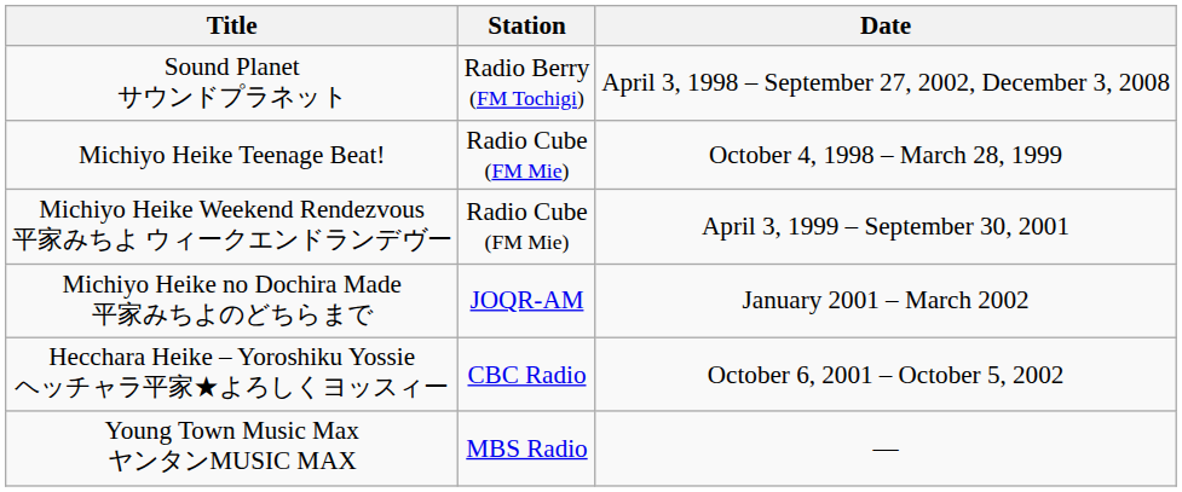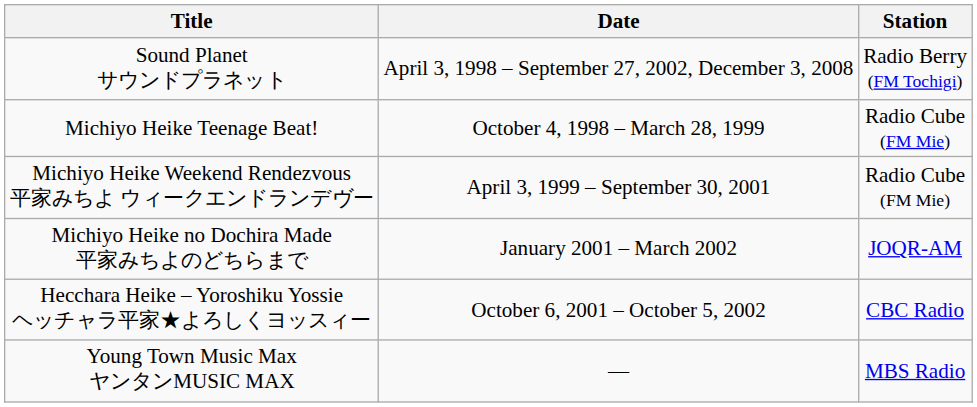 <table class="wikitable" style="text-align:center">
 <tr>
 <th>Title</th>
+<th>Date</th>
 <th>Station</th>
-<th>Date</th>
 </tr>
 <tr>
 <td>Sound Planet<br>サウンドプラネット</td>
+<td>April 3, 1998 – September 27, 2002, December 3, 2008</td>
 <td>Radio Berry<br><small>(<a href='#'>FM Tochigi</a>)<br></small></td>
-<td>April 3, 1998 – September 27, 2002, December 3, 2008</td>
 </tr>
 <tr>
 <td>Michiyo Heike Teenage Beat!</td>
+<td>October 4, 1998 – March 28, 1999</td>
 <td>Radio Cube<br><small>(<a href='#'>FM Mie</a>)<br></small></td>
-<td>October 4, 1998 – March 28, 1999</td>
 </tr>
 <tr>
 <td>Michiyo Heike Weekend Rendezvous<br>平家みちよ ウィークエンドランデヴー</td>
+<td>April 3, 1999 – September 30, 2001</td>
 <td>Radio Cube<br><small>(FM Mie)<br></small></td>
-<td>April 3, 1999 – September 30, 2001</td>
 </tr>
 <tr>
 <td>Michiyo Heike no Dochira Made<br>平家みちよのどちらまで</td>
+<td>January 2001 – March 2002</td>
 <td><a href='#'>JOQR-AM</a></td>
-<td>January 2001 – March 2002</td>
 </tr>
 <tr>
 <td>Hecchara Heike – Yoroshiku Yossie<br>ヘッチャラ平家★よろしくヨッスィー</td>
+<td>October 6, 2001 – October 5, 2002</td>
 <td><a href='#'>CBC Radio</a></td>
-<td>October 6, 2001 – October 5, 2002</td>
 </tr>
 <tr>
 <td>Young Town Music Max<br>ヤンタンMUSIC MAX</td>
+<td>—</td>
 <td><a href='#'>MBS Radio</a></td>
-<td>—</td>
 </tr>
 </table>
